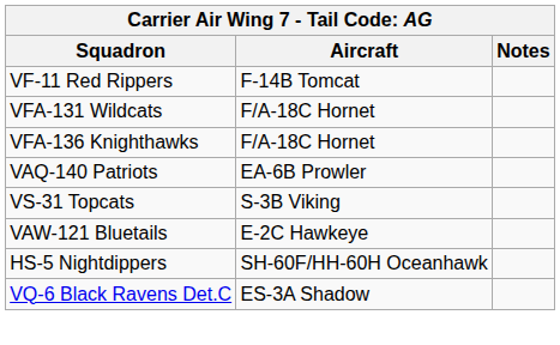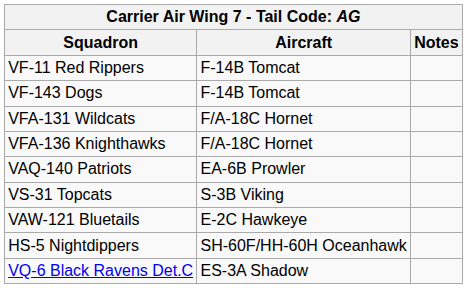 <table class="wikitable">
 <tr>
 <th colspan="3">Carrier Air Wing 7 - Tail Code: <em>AG</em></th>
 </tr>
 <tr>
 <th>Squadron</th>
 <th>Aircraft</th>
 <th>Notes</th>
 </tr>
 <tr>
 <td>VF-11 Red Rippers</td>
 <td>F-14B Tomcat</td>
+</tr>
+<tr>
+<td>VF-143 Dogs</td>
+<td>F-14B Tomcat</td>
+<td></td>
 </tr>
 <tr>
 <td>VFA-131 Wildcats</td>
 <td>F/A-18C Hornet</td>
 <td></td>
 </tr>
 <tr>
 <td>VFA-136 Knighthawks</td>
 <td>F/A-18C Hornet</td>
 <td></td>
 </tr>
 <tr>
 <td>VAQ-140 Patriots</td>
 <td>EA-6B Prowler</td>
 <td></td>
 </tr>
 <tr>
 <td>VS-31 Topcats</td>
 <td>S-3B Viking</td>
 <td></td>
 </tr>
 <tr>
 <td>VAW-121 Bluetails</td>
 <td>E-2C Hawkeye</td>
 <td></td>
 </tr>
 <tr>
 <td>HS-5 Nightdippers</td>
 <td>SH-60F/HH-60H Oceanhawk</td>
 <td></td>
 </tr>
 <tr>
 <td><a href='#'>VQ-6 Black Ravens Det.C</a></td>
 <td>ES-3A Shadow</td>
 <td></td>
 </tr>
 </table>
